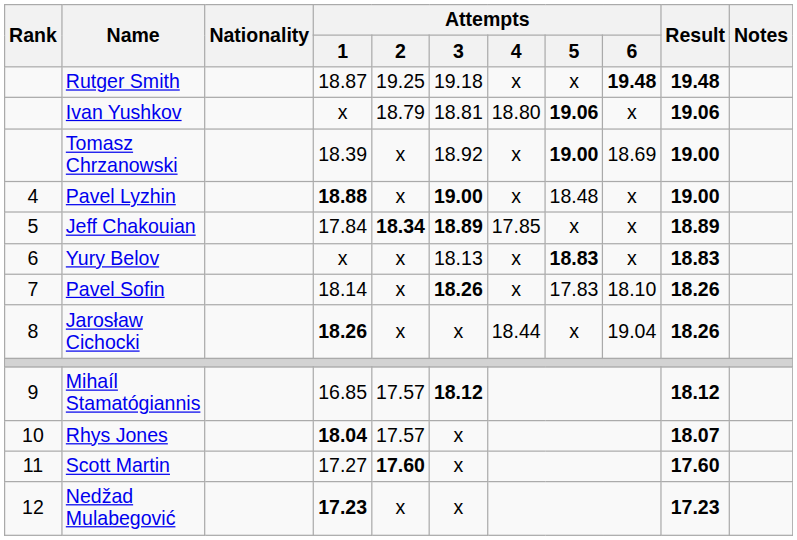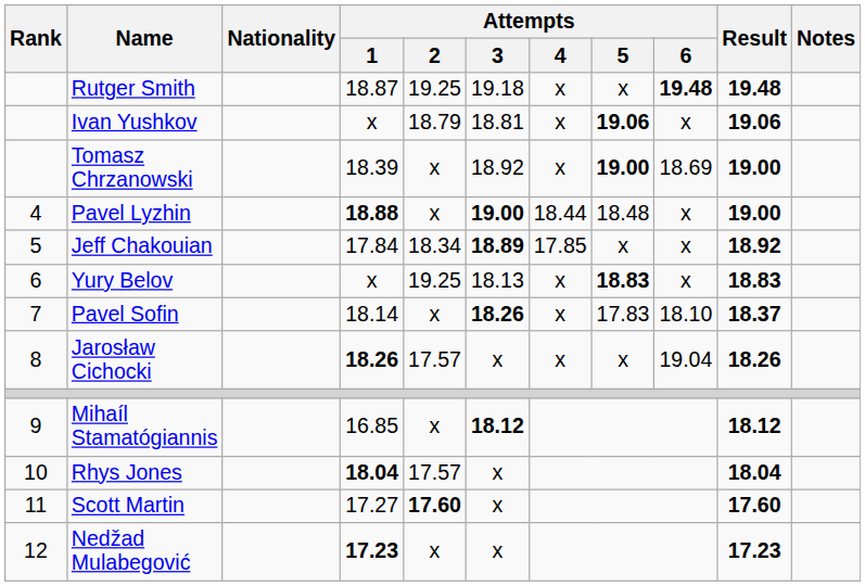 <table class="wikitable sortable" style="text-align:center">
 <tr>
 <th rowspan=2>Rank</th>
 <th rowspan=2>Name</th>
 <th rowspan=2>Nationality</th>
 <th colspan=6>Attempts</th>
 <th rowspan=2>Result</th>
 <th rowspan=2>Notes</th>
 </tr>
 <tr>
 <th>1</th>
 <th>2</th>
 <th>3</th>
 <th>4</th>
 <th>5</th>
 <th>6</th>
 </tr>
 <tr>
 <td></td>
 <td align=left><a href='#'>Rutger Smith</a></td>
 <td align=left></td>
 <td>18.87</td>
 <td>19.25</td>
 <td>19.18</td>
 <td>x</td>
 <td>x</td>
 <td><strong>19.48</strong></td>
 <td><strong>19.48</strong></td>
 <td></td>
 </tr>
 <tr>
 <td></td>
 <td align=left><a href='#'>Ivan Yushkov</a></td>
 <td align=left></td>
 <td>x</td>
 <td>18.79</td>
 <td>18.81</td>
-<td>18.80</td>
+<td>x</td>
 <td><strong>19.06</strong></td>
 <td>x</td>
 <td><strong>19.06</strong></td>
 <td></td>
 </tr>
 <tr>
 <td></td>
 <td align=left><a href='#'>Tomasz Chrzanowski</a></td>
 <td align=left></td>
 <td>18.39</td>
 <td>x</td>
 <td>18.92</td>
 <td>x</td>
 <td><strong>19.00</strong></td>
 <td>18.69</td>
 <td><strong>19.00</strong></td>
 <td></td>
 </tr>
 <tr>
 <td>4</td>
 <td align=left><a href='#'>Pavel Lyzhin</a></td>
 <td align=left></td>
 <td><strong>18.88</strong></td>
 <td>x</td>
 <td><strong>19.00</strong></td>
-<td>x</td>
+<td>18.44</td>
 <td>18.48</td>
 <td>x</td>
 <td><strong>19.00</strong></td>
 <td></td>
 </tr>
 <tr>
 <td>5</td>
 <td align=left><a href='#'>Jeff Chakouian</a></td>
 <td align=left></td>
 <td>17.84</td>
-<td><strong>18.34</strong></td>
+<td>18.34</td>
 <td><strong>18.89</strong></td>
 <td>17.85</td>
 <td>x</td>
 <td>x</td>
-<td><strong>18.89</strong></td>
+<td><strong>18.92</strong></td>
 <td></td>
 </tr>
 <tr>
 <td>6</td>
 <td align=left><a href='#'>Yury Belov</a></td>
 <td align=left></td>
 <td>x</td>
-<td>x</td>
+<td>19.25</td>
 <td>18.13</td>
 <td>x</td>
 <td><strong>18.83</strong></td>
 <td>x</td>
 <td><strong>18.83</strong></td>
 <td></td>
 </tr>
 <tr>
 <td>7</td>
 <td align=left><a href='#'>Pavel Sofin</a></td>
 <td align=left></td>
 <td>18.14</td>
 <td>x</td>
 <td><strong>18.26</strong></td>
 <td>x</td>
 <td>17.83</td>
 <td>18.10</td>
-<td><strong>18.26</strong></td>
+<td><strong>18.37</strong></td>
 <td></td>
 </tr>
 <tr>
 <td>8</td>
 <td align=left><a href='#'>Jarosław Cichocki</a></td>
 <td align=left></td>
 <td><strong>18.26</strong></td>
+<td>17.57</td>
 <td>x</td>
 <td>x</td>
-<td>18.44</td>
 <td>x</td>
 <td>19.04</td>
 <td><strong>18.26</strong></td>
 <td></td>
 </tr>
 <tr>
 <td colspan=11 bgcolor=lightgray></td>
 </tr>
 <tr>
 <td>9</td>
 <td align=left><a href='#'>Mihaíl Stamatógiannis</a></td>
 <td align=left></td>
 <td>16.85</td>
-<td>17.57</td>
+<td>x</td>
 <td><strong>18.12</strong></td>
 <td colspan=3></td>
 <td><strong>18.12</strong></td>
 <td></td>
 </tr>
 <tr>
 <td>10</td>
 <td align=left><a href='#'>Rhys Jones</a></td>
 <td align=left></td>
 <td><strong>18.04</strong></td>
 <td>17.57</td>
 <td>x</td>
 <td colspan=3></td>
-<td><strong>18.07</strong></td>
+<td><strong>18.04</strong></td>
 <td></td>
 </tr>
 <tr>
 <td>11</td>
 <td align=left><a href='#'>Scott Martin</a></td>
 <td align=left></td>
 <td>17.27</td>
 <td><strong>17.60</strong></td>
 <td>x</td>
 <td colspan=3></td>
 <td><strong>17.60</strong></td>
 <td></td>
 </tr>
 <tr>
 <td>12</td>
 <td align=left><a href='#'>Nedžad Mulabegović</a></td>
 <td align=left></td>
 <td><strong>17.23</strong></td>
 <td>x</td>
 <td>x</td>
 <td colspan=3></td>
 <td><strong>17.23</strong></td>
 <td></td>
 </tr>
 </table>
